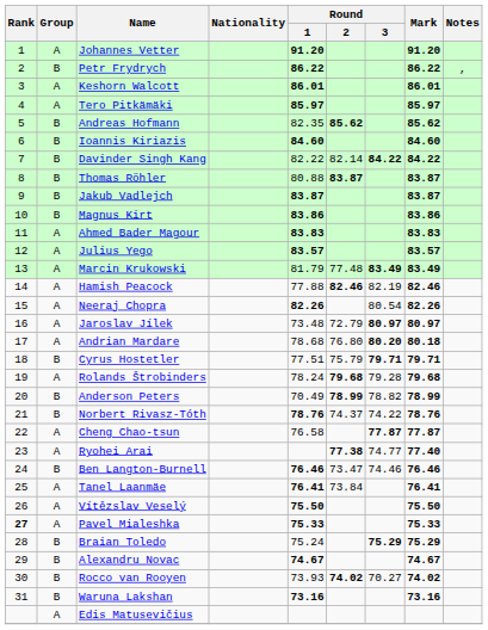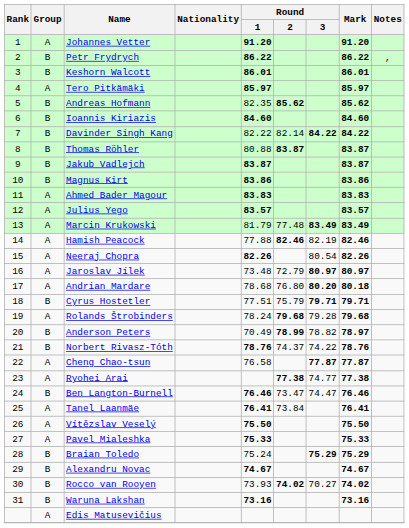 <table class="wikitable sortable" style="text-align:center">
 <tr>
 <th rowspan=2>Rank</th>
 <th rowspan=2>Group</th>
 <th rowspan=2>Name</th>
 <th rowspan=2>Nationality</th>
 <th colspan=3>Round</th>
 <th rowspan=2>Mark</th>
 <th rowspan=2>Notes</th>
 </tr>
 <tr>
 <th>1</th>
 <th>2</th>
 <th>3</th>
 </tr>
 <tr bgcolor=ccffcc>
 <td>1</td>
 <td>A</td>
 <td align=left><a href='#'>Johannes Vetter</a></td>
 <td align=left></td>
 <td><strong>91.20</strong></td>
 <td></td>
 <td></td>
 <td><strong>91.20</strong></td>
 <td></td>
 </tr>
 <tr bgcolor=ccffcc>
 <td>2</td>
 <td>B</td>
 <td align=left><a href='#'>Petr Frydrych</a></td>
 <td align=left></td>
 <td><strong>86.22</strong></td>
 <td></td>
 <td></td>
 <td><strong>86.22</strong></td>
 <td>, </td>
 </tr>
 <tr bgcolor=ccffcc>
 <td>3</td>
-<td>A</td>
+<td>B</td>
 <td align=left><a href='#'>Keshorn Walcott</a></td>
 <td align=left></td>
 <td><strong>86.01</strong></td>
 <td></td>
 <td></td>
 <td><strong>86.01</strong></td>
 <td></td>
 </tr>
 <tr bgcolor=ccffcc>
 <td>4</td>
 <td>A</td>
 <td align=left><a href='#'>Tero Pitkämäki</a></td>
 <td align=left></td>
 <td><strong>85.97</strong></td>
 <td></td>
 <td></td>
 <td><strong>85.97</strong></td>
 <td></td>
 </tr>
 <tr bgcolor=ccffcc>
 <td>5</td>
 <td>B</td>
 <td align=left><a href='#'>Andreas Hofmann</a></td>
 <td align=left></td>
 <td>82.35</td>
 <td><strong>85.62</strong></td>
 <td></td>
 <td><strong>85.62</strong></td>
 <td></td>
 </tr>
 <tr bgcolor=ccffcc>
 <td>6</td>
 <td>B</td>
 <td align=left><a href='#'>Ioannis Kiriazis</a></td>
 <td align=left></td>
 <td><strong>84.60</strong></td>
 <td></td>
 <td></td>
 <td><strong>84.60</strong></td>
 <td></td>
 </tr>
 <tr bgcolor=ccffcc>
 <td>7</td>
 <td>B</td>
 <td align=left><a href='#'>Davinder Singh Kang</a></td>
 <td align=left></td>
 <td>82.22</td>
 <td>82.14</td>
 <td><strong>84.22</strong></td>
 <td><strong>84.22</strong></td>
 <td></td>
 </tr>
 <tr bgcolor=ccffcc>
 <td>8</td>
 <td>B</td>
 <td align=left><a href='#'>Thomas Röhler</a></td>
 <td align=left></td>
 <td>80.88</td>
 <td><strong>83.87</strong></td>
 <td></td>
 <td><strong>83.87</strong></td>
 <td></td>
 </tr>
 <tr bgcolor=ccffcc>
 <td>9</td>
 <td>B</td>
 <td align=left><a href='#'>Jakub Vadlejch</a></td>
 <td align=left></td>
 <td><strong>83.87</strong></td>
 <td></td>
 <td></td>
 <td><strong>83.87</strong></td>
 <td></td>
 </tr>
 <tr bgcolor=ccffcc>
 <td>10</td>
 <td>B</td>
 <td align=left><a href='#'>Magnus Kirt</a></td>
 <td align=left></td>
 <td><strong>83.86</strong></td>
 <td></td>
 <td></td>
 <td><strong>83.86</strong></td>
 <td></td>
 </tr>
 <tr bgcolor=ccffcc>
 <td>11</td>
 <td>A</td>
 <td align=left><a href='#'>Ahmed Bader Magour</a></td>
 <td align=left></td>
 <td><strong>83.83</strong></td>
 <td></td>
 <td></td>
 <td><strong>83.83</strong></td>
 <td></td>
 </tr>
 <tr bgcolor=ccffcc>
 <td>12</td>
 <td>A</td>
 <td align=left><a href='#'>Julius Yego</a></td>
 <td align=left></td>
 <td><strong>83.57</strong></td>
 <td></td>
 <td></td>
 <td><strong>83.57</strong></td>
 <td></td>
 </tr>
 <tr bgcolor=ccffcc>
 <td>13</td>
 <td>A</td>
 <td align=left><a href='#'>Marcin Krukowski</a></td>
 <td align=left></td>
 <td>81.79</td>
 <td>77.48</td>
 <td><strong>83.49</strong></td>
 <td><strong>83.49</strong></td>
 <td></td>
 </tr>
 <tr>
 <td>14</td>
 <td>A</td>
 <td align=left><a href='#'>Hamish Peacock</a></td>
 <td align=left></td>
 <td>77.88</td>
 <td><strong>82.46</strong></td>
 <td>82.19</td>
 <td><strong>82.46</strong></td>
 <td></td>
 </tr>
 <tr>
 <td>15</td>
 <td>A</td>
 <td align=left><a href='#'>Neeraj Chopra</a></td>
 <td align=left></td>
 <td><strong>82.26</strong></td>
 <td></td>
 <td>80.54</td>
 <td><strong>82.26</strong></td>
 <td></td>
 </tr>
 <tr>
 <td>16</td>
 <td>A</td>
 <td align=left><a href='#'>Jaroslav Jílek</a></td>
 <td align=left></td>
 <td>73.48</td>
 <td>72.79</td>
 <td><strong>80.97</strong></td>
 <td><strong>80.97</strong></td>
 <td></td>
 </tr>
 <tr>
 <td>17</td>
 <td>A</td>
 <td align=left><a href='#'>Andrian Mardare</a></td>
 <td align=left></td>
 <td>78.68</td>
 <td>76.80</td>
 <td><strong>80.20</strong></td>
 <td><strong>80.18</strong></td>
 <td></td>
 </tr>
 <tr>
 <td>18</td>
 <td>B</td>
 <td align=left><a href='#'>Cyrus Hostetler</a></td>
 <td align=left></td>
 <td>77.51</td>
 <td>75.79</td>
 <td><strong>79.71</strong></td>
 <td><strong>79.71</strong></td>
 <td></td>
 </tr>
 <tr>
 <td>19</td>
 <td>A</td>
 <td align=left><a href='#'>Rolands Štrobinders</a></td>
 <td align=left></td>
 <td>78.24</td>
 <td><strong>79.68</strong></td>
 <td>79.28</td>
 <td><strong>79.68</strong></td>
 <td></td>
 </tr>
 <tr>
 <td>20</td>
 <td>B</td>
 <td align=left><a href='#'>Anderson Peters</a></td>
 <td align=left></td>
 <td>70.49</td>
 <td><strong>78.99</strong></td>
 <td>78.82</td>
-<td><strong>78.99</strong></td>
+<td><strong>78.97</strong></td>
 <td></td>
 </tr>
 <tr>
 <td>21</td>
 <td>B</td>
 <td align=left><a href='#'>Norbert Rivasz-Tóth</a></td>
 <td align=left></td>
 <td><strong>78.76</strong></td>
 <td>74.37</td>
 <td>74.22</td>
 <td><strong>78.76</strong></td>
 <td></td>
 </tr>
 <tr>
 <td>22</td>
 <td>A</td>
 <td align=left><a href='#'>Cheng Chao-tsun</a></td>
 <td align=left></td>
 <td>76.58</td>
 <td></td>
 <td><strong>77.87</strong></td>
 <td><strong>77.87</strong></td>
 <td></td>
 </tr>
 <tr>
 <td>23</td>
 <td>A</td>
 <td align=left><a href='#'>Ryohei Arai</a></td>
 <td align=left></td>
 <td></td>
 <td><strong>77.38</strong></td>
 <td>74.77</td>
-<td><strong>77.40</strong></td>
+<td><strong>77.38</strong></td>
 <td></td>
 </tr>
 <tr>
 <td>24</td>
 <td>B</td>
 <td align=left><a href='#'>Ben Langton-Burnell</a></td>
 <td align=left></td>
 <td><strong>76.46</strong></td>
 <td>73.47</td>
-<td>74.46</td>
+<td>74.47</td>
 <td><strong>76.46</strong></td>
 <td></td>
 </tr>
 <tr>
 <td>25</td>
 <td>A</td>
 <td align=left><a href='#'>Tanel Laanmäe</a></td>
 <td align=left></td>
 <td><strong>76.41</strong></td>
 <td>73.84</td>
 <td></td>
 <td><strong>76.41</strong></td>
 <td></td>
 </tr>
 <tr>
 <td>26</td>
 <td>A</td>
 <td align=left><a href='#'>Vítězslav Veselý</a></td>
 <td align=left></td>
 <td><strong>75.50</strong></td>
 <td></td>
 <td></td>
 <td><strong>75.50</strong></td>
 <td></td>
 </tr>
 <tr>
-<td><strong>27</strong></td>
+<td>27</td>
 <td>A</td>
 <td align=left><a href='#'>Pavel Mialeshka</a></td>
 <td align=left></td>
 <td><strong>75.33</strong></td>
 <td></td>
 <td></td>
 <td><strong>75.33</strong></td>
 <td></td>
 </tr>
 <tr>
 <td>28</td>
 <td>B</td>
 <td align=left><a href='#'>Braian Toledo</a></td>
 <td align=left></td>
 <td>75.24</td>
 <td></td>
 <td><strong>75.29</strong></td>
 <td><strong>75.29</strong></td>
 <td></td>
 </tr>
 <tr>
 <td>29</td>
 <td>B</td>
 <td align=left><a href='#'>Alexandru Novac</a></td>
 <td align=left></td>
 <td><strong>74.67</strong></td>
 <td></td>
 <td></td>
 <td><strong>74.67</strong></td>
 <td></td>
 </tr>
 <tr>
 <td>30</td>
 <td>B</td>
 <td align=left><a href='#'>Rocco van Rooyen</a></td>
 <td align=left></td>
 <td>73.93</td>
 <td><strong>74.02</strong></td>
 <td>70.27</td>
 <td><strong>74.02</strong></td>
 <td></td>
 </tr>
 <tr>
 <td>31</td>
 <td>B</td>
 <td align=left><a href='#'>Waruna Lakshan</a></td>
 <td align=left></td>
 <td><strong>73.16</strong></td>
 <td></td>
 <td></td>
 <td><strong>73.16</strong></td>
 <td></td>
 </tr>
 <tr>
 <td></td>
 <td>A</td>
 <td align=left><a href='#'>Edis Matusevičius</a></td>
 <td align=left></td>
 <td></td>
 <td></td>
 <td></td>
 <td><strong></strong></td>
 <td></td>
 </tr>
 <tr>
 </tr>
 </table>
